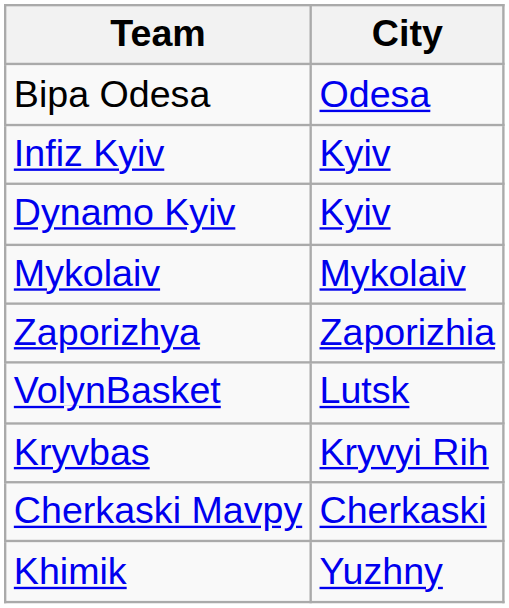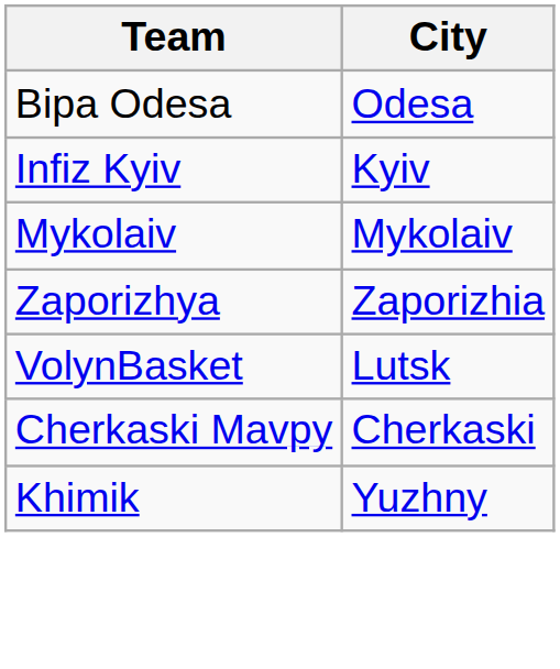 <table class="wikitable sortable">
 <tr>
 <th>Team</th>
 <th>City</th>
 </tr>
 <tr>
 <td>Bipa Odesa</td>
 <td><a href='#'>Odesa</a></td>
 </tr>
 <tr>
 <td><a href='#'>Infiz Kyiv</a></td>
-<td><a href='#'>Kyiv</a></td>
-</tr>
-<tr>
-<td><a href='#'>Dynamo Kyiv</a></td>
 <td><a href='#'>Kyiv</a></td>
 </tr>
 <tr>
 <td><a href='#'>Mykolaiv</a></td>
 <td><a href='#'>Mykolaiv</a></td>
 </tr>
 <tr>
 <td><a href='#'>Zaporizhya</a></td>
 <td><a href='#'>Zaporizhia</a></td>
 </tr>
 <tr>
 <td><a href='#'>VolynBasket</a></td>
 <td><a href='#'>Lutsk</a></td>
 </tr>
 <tr>
-<td><a href='#'>Kryvbas</a></td>
-<td><a href='#'>Kryvyi Rih</a></td>
-</tr>
-<tr>
 <td><a href='#'>Cherkaski Mavpy</a></td>
 <td><a href='#'>Cherkaski</a></td>
 </tr>
 <tr>
 <td><a href='#'>Khimik</a></td>
 <td><a href='#'>Yuzhny</a></td>
 </tr>
 </table>
